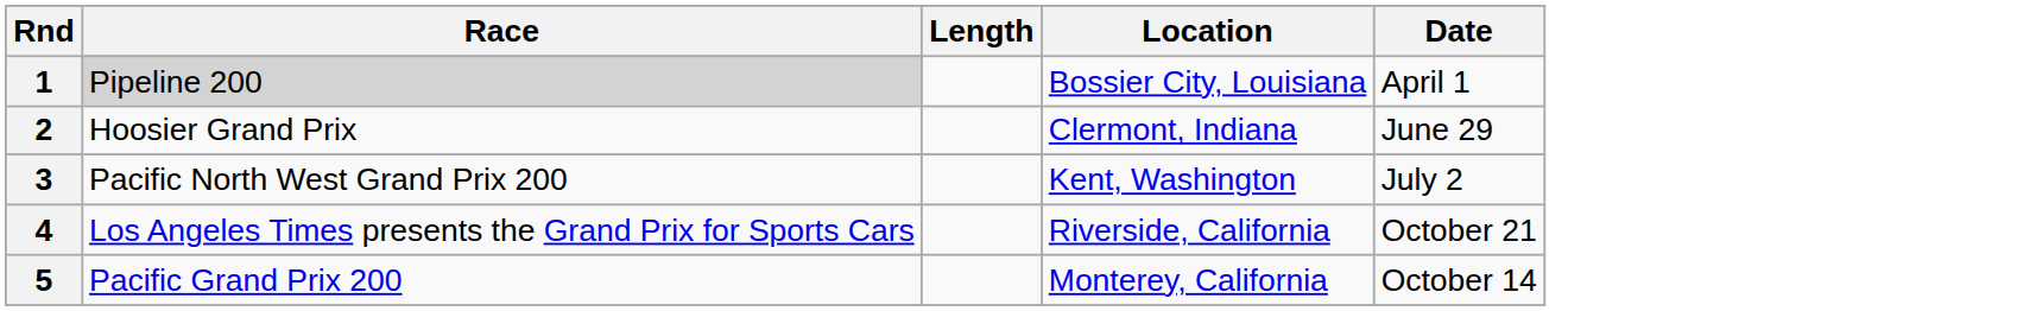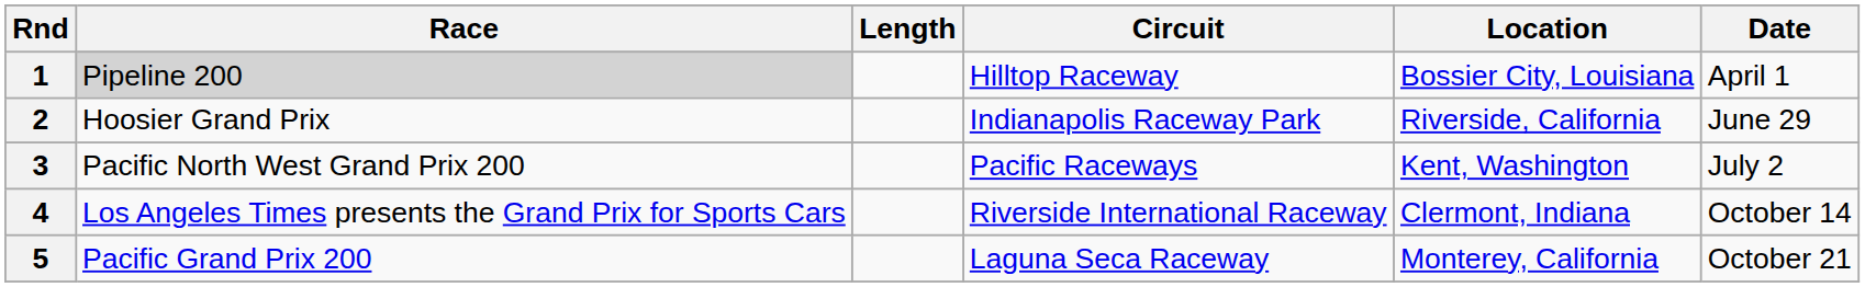 <table class="wikitable" style="font-size: 90%;">
 <tr>
 <th>Rnd</th>
 <th>Race</th>
 <th>Length</th>
+<th>Circuit</th>
 <th>Location</th>
 <th>Date</th>
 </tr>
 <tr>
 <th>1</th>
 <td style="background: lightgrey;">Pipeline 200</td>
 <td align="center"></td>
+<td><a href='#'>Hilltop Raceway</a></td>
 <td><a href='#'>Bossier City, Louisiana</a></td>
 <td>April 1</td>
 </tr>
 <tr>
 <th>2</th>
 <td>Hoosier Grand Prix</td>
 <td align="center"></td>
-<td><a href='#'>Clermont, Indiana</a></td>
+<td><a href='#'>Indianapolis Raceway Park</a></td>
+<td><a href='#'>Riverside, California</a></td>
 <td>June 29</td>
 </tr>
 <tr>
 <th>3</th>
 <td>Pacific North West Grand Prix 200</td>
 <td align="center"></td>
+<td><a href='#'>Pacific Raceways</a></td>
 <td><a href='#'>Kent, Washington</a></td>
 <td>July 2</td>
 </tr>
 <tr>
 <th>4</th>
 <td><a href='#'>Los Angeles Times</a> presents the <a href='#'>Grand Prix for Sports Cars</a></td>
 <td align="center"></td>
-<td><a href='#'>Riverside, California</a></td>
-<td>October 21</td>
+<td><a href='#'>Riverside International Raceway</a></td>
+<td><a href='#'>Clermont, Indiana</a></td>
+<td>October 14</td>
 </tr>
 <tr>
 <th>5</th>
 <td><a href='#'>Pacific Grand Prix 200</a></td>
 <td align="center"></td>
+<td><a href='#'>Laguna Seca Raceway</a></td>
 <td><a href='#'>Monterey, California</a></td>
-<td>October 14</td>
+<td>October 21</td>
 </tr>
 </table>
